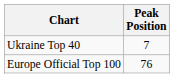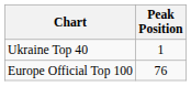 <table class="wikitable">
 <tr>
 <th style="text-align:center;">Chart</th>
 <th style="text-align:center;">Peak<br>Position</th>
 </tr>
 <tr>
 <td align="left">Ukraine Top 40</td>
-<td style="text-align:center;">7</td>
+<td style="text-align:center;">1</td>
 </tr>
 <tr>
 <td align="left">Europe Official Top 100</td>
 <td style="text-align:center;">76</td>
 </tr>
 </table>
